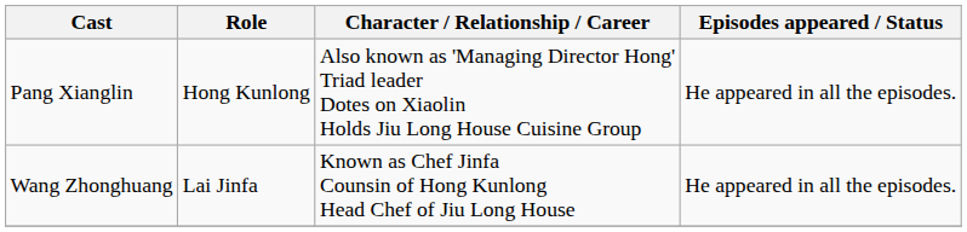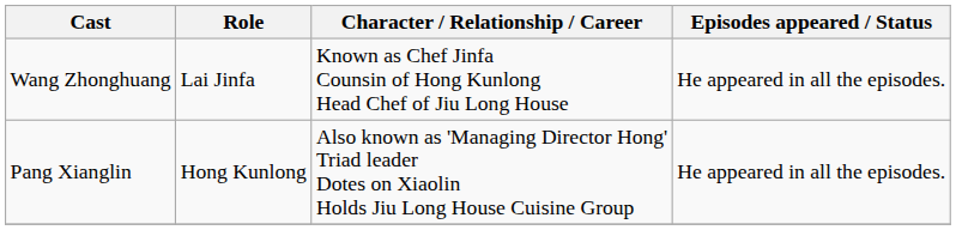 <table class="wikitable">
 <tr>
 <th>Cast</th>
 <th>Role</th>
 <th>Character / Relationship / Career</th>
 <th>Episodes appeared / Status</th>
 </tr>
 <tr>
+<td>Wang Zhonghuang</td>
+<td>Lai Jinfa</td>
+<td>Known as Chef Jinfa<br>Counsin of Hong Kunlong<br>Head Chef of Jiu Long House</td>
+<td>He appeared in all the episodes.</td>
+</tr>
+<tr>
 <td>Pang Xianglin</td>
 <td>Hong Kunlong</td>
 <td>Also known as 'Managing Director Hong'<br>Triad leader<br>Dotes on Xiaolin<br>Holds Jiu Long House Cuisine Group</td>
 <td>He appeared in all the episodes.</td>
 </tr>
 <tr>
-<td>Wang Zhonghuang</td>
-<td>Lai Jinfa</td>
-<td>Known as Chef Jinfa<br>Counsin of Hong Kunlong<br>Head Chef of Jiu Long House</td>
-<td>He appeared in all the episodes.</td>
-</tr>
-<tr>
 </tr>
 </table>
